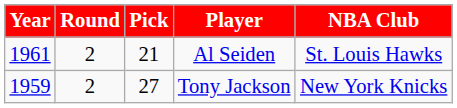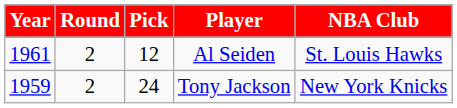 <table class="wikitable">
 <tr>
 <th style="background:red; color:#FFFFFF;">Year</th>
 <th style="background:red; color:#FFFFFF;">Round</th>
 <th style="background:red; color:#FFFFFF;">Pick</th>
 <th style="background:red; color:#FFFFFF;">Player</th>
 <th style="background:red; color:#FFFFFF;">NBA Club</th>
 </tr>
 <tr style="text-align:center;">
 <td><a href='#'>1961</a></td>
 <td>2</td>
-<td>21</td>
+<td>12</td>
 <td><a href='#'>Al Seiden</a></td>
 <td><a href='#'>St. Louis Hawks</a></td>
 </tr>
 <tr style="text-align:center;">
 <td><a href='#'>1959</a></td>
 <td>2</td>
-<td>27</td>
+<td>24</td>
 <td><a href='#'>Tony Jackson</a></td>
 <td><a href='#'>New York Knicks</a></td>
 </tr>
 </table>
